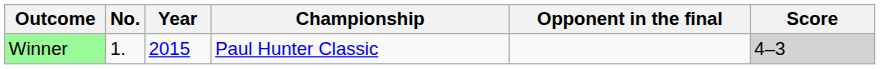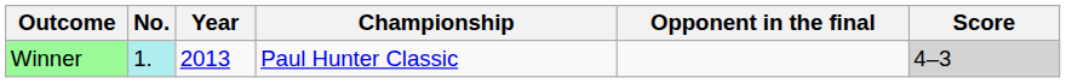 <table class="wikitable sortable">
 <tr>
 <th width="80">Outcome</th>
 <th width="20">No.</th>
 <th width="50">Year</th>
 <th width="250">Championship</th>
 <th width="200">Opponent in the final</th>
 <th width="100">Score</th>
 </tr>
 <tr>
 <td style="background:#98FB98">Winner</td>
-<td>1.</td>
-<td><a href='#'>2015</a></td>
+<td style="background: paleturquoise;">1.</td>
+<td><a href='#'>2013</a></td>
 <td><a href='#'>Paul Hunter Classic</a></td>
 <td> </td>
 <td style="background: lightgrey;">4–3</td>
 </tr>
 </table>
